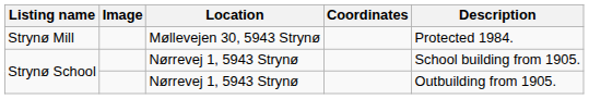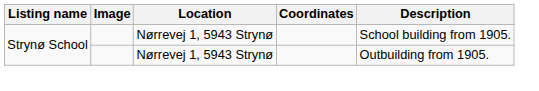 <table class="wikitable sortable">
 <tr>
 <th>Listing name</th>
 <th>Image</th>
 <th>Location</th>
 <th>Coordinates</th>
 <th>Description</th>
-</tr>
-<tr>
-<td>Strynø Mill</td>
-<td></td>
-<td>Møllevejen 30, 5943 Strynø</td>
-<td></td>
-<td>Protected 1984.</td>
 </tr>
 <tr>
 <td rowspan="6">Strynø School</td>
 <td></td>
 <td>Nørrevej 1, 5943 Strynø</td>
 <td></td>
 <td>School building from 1905.</td>
 </tr>
 <tr>
 <td></td>
 <td>Nørrevej 1, 5943 Strynø</td>
 <td></td>
 <td>Outbuilding from 1905.</td>
 </tr>
 </table>
